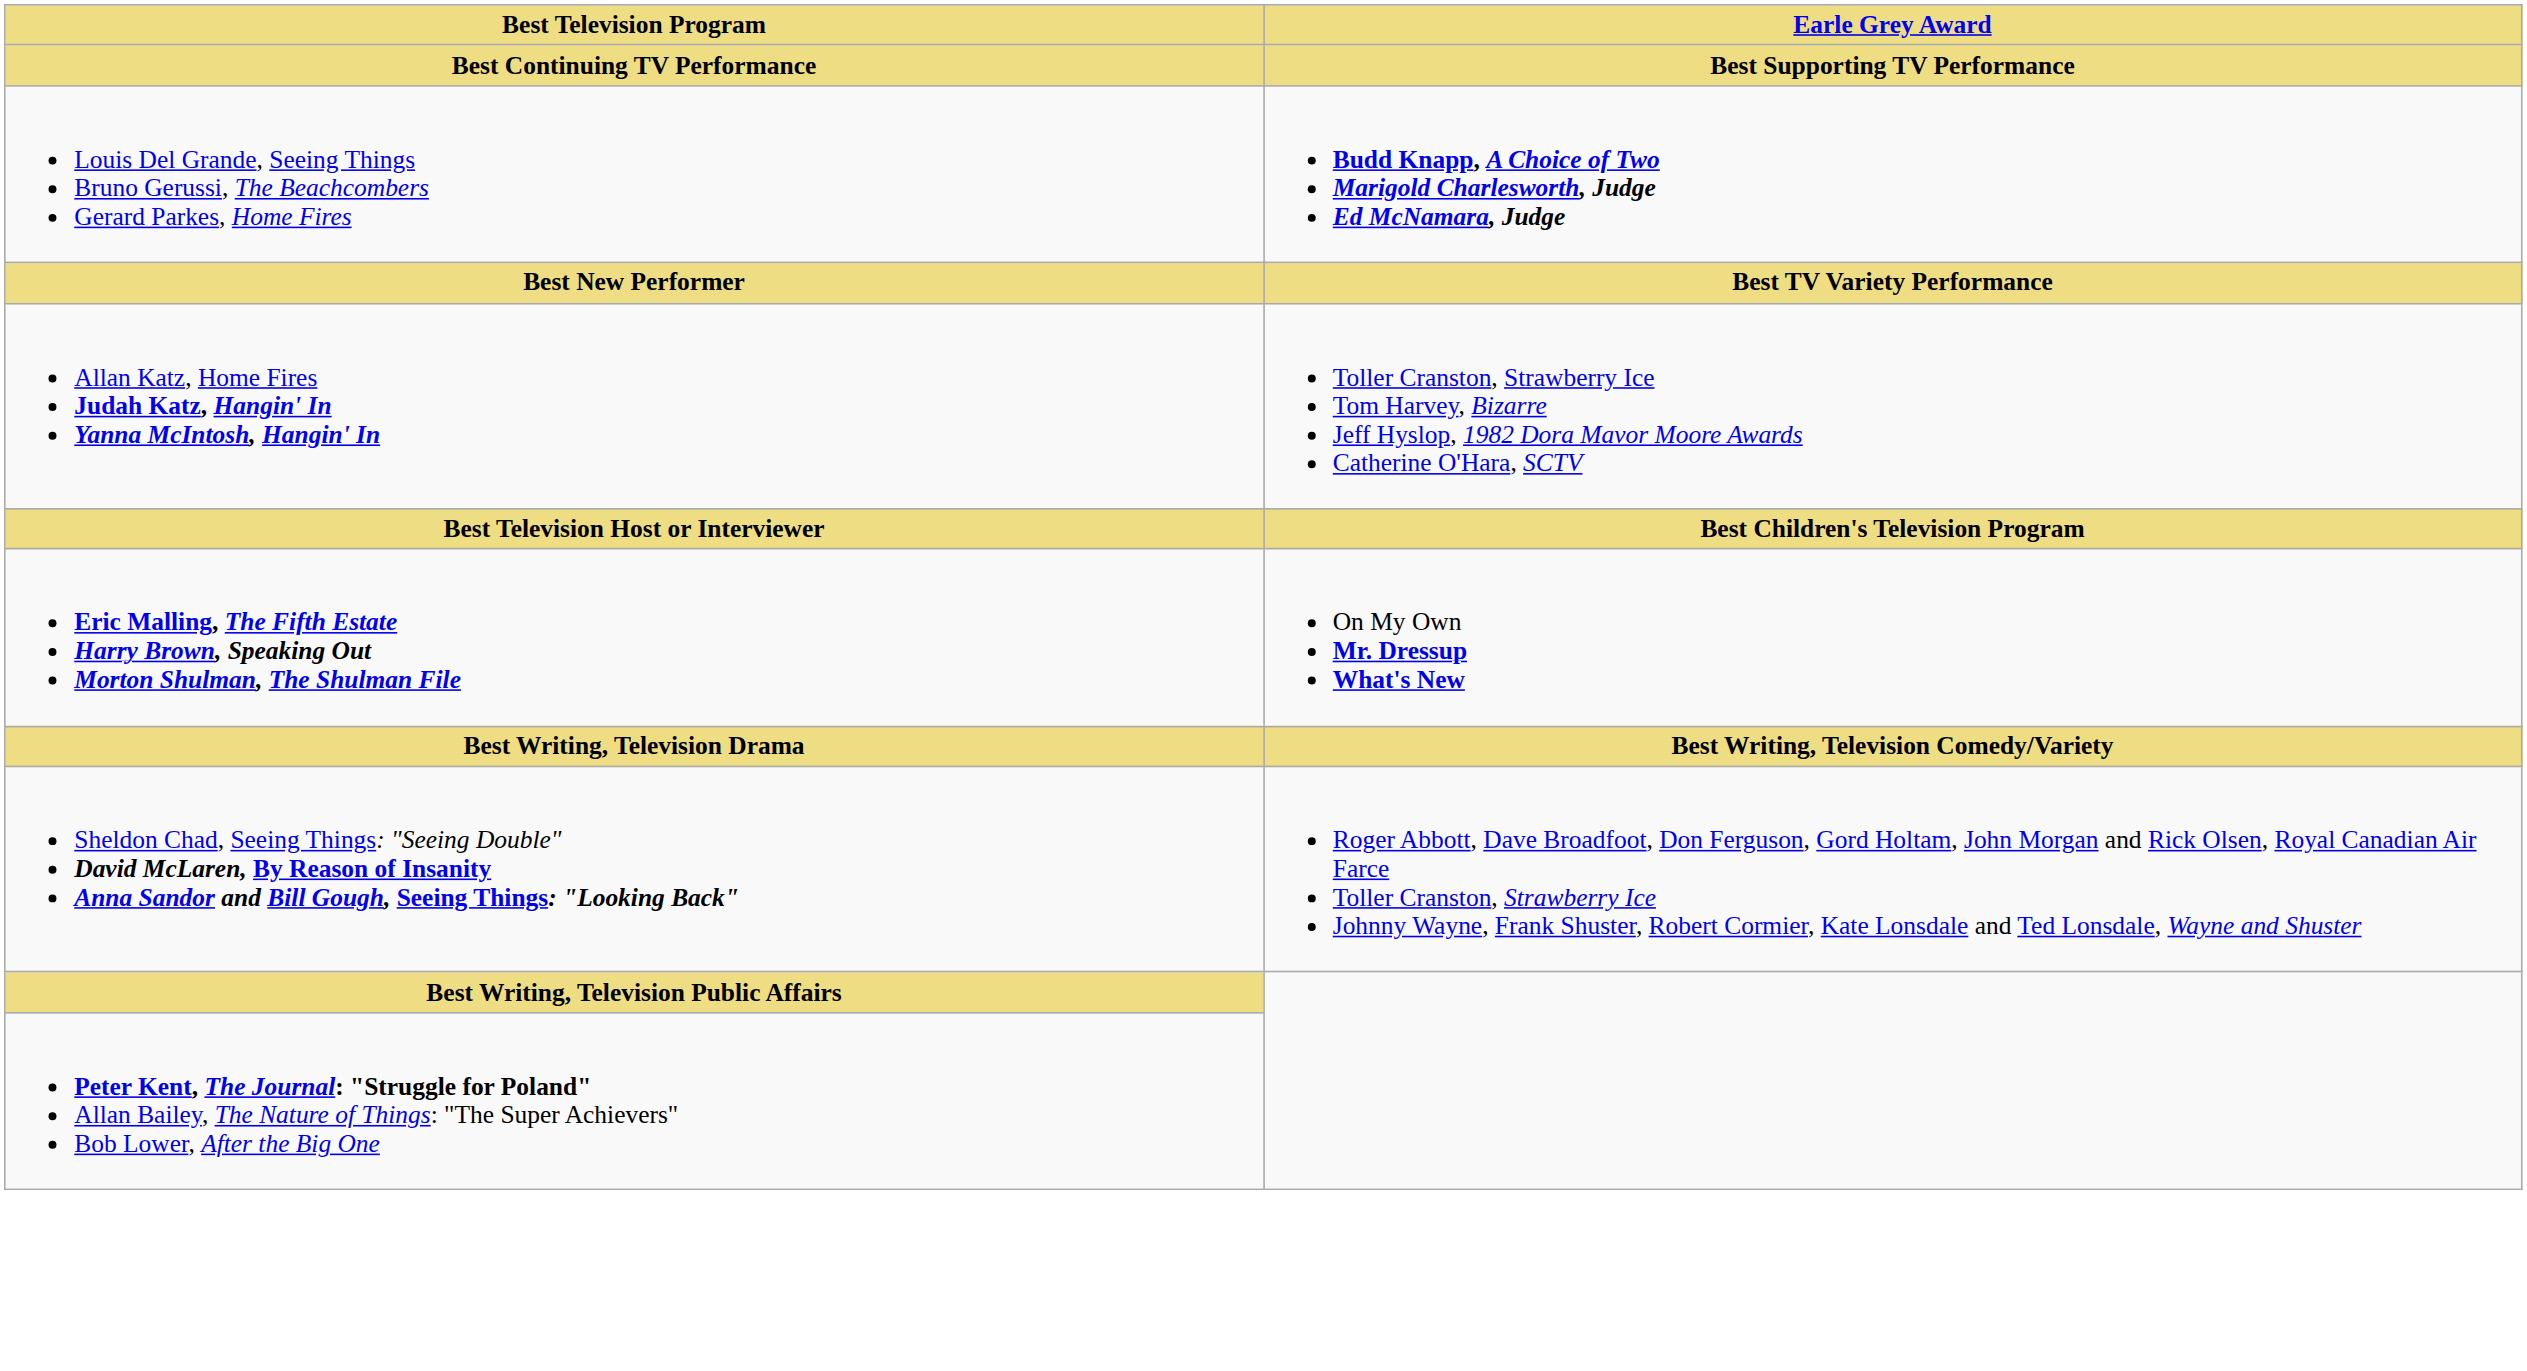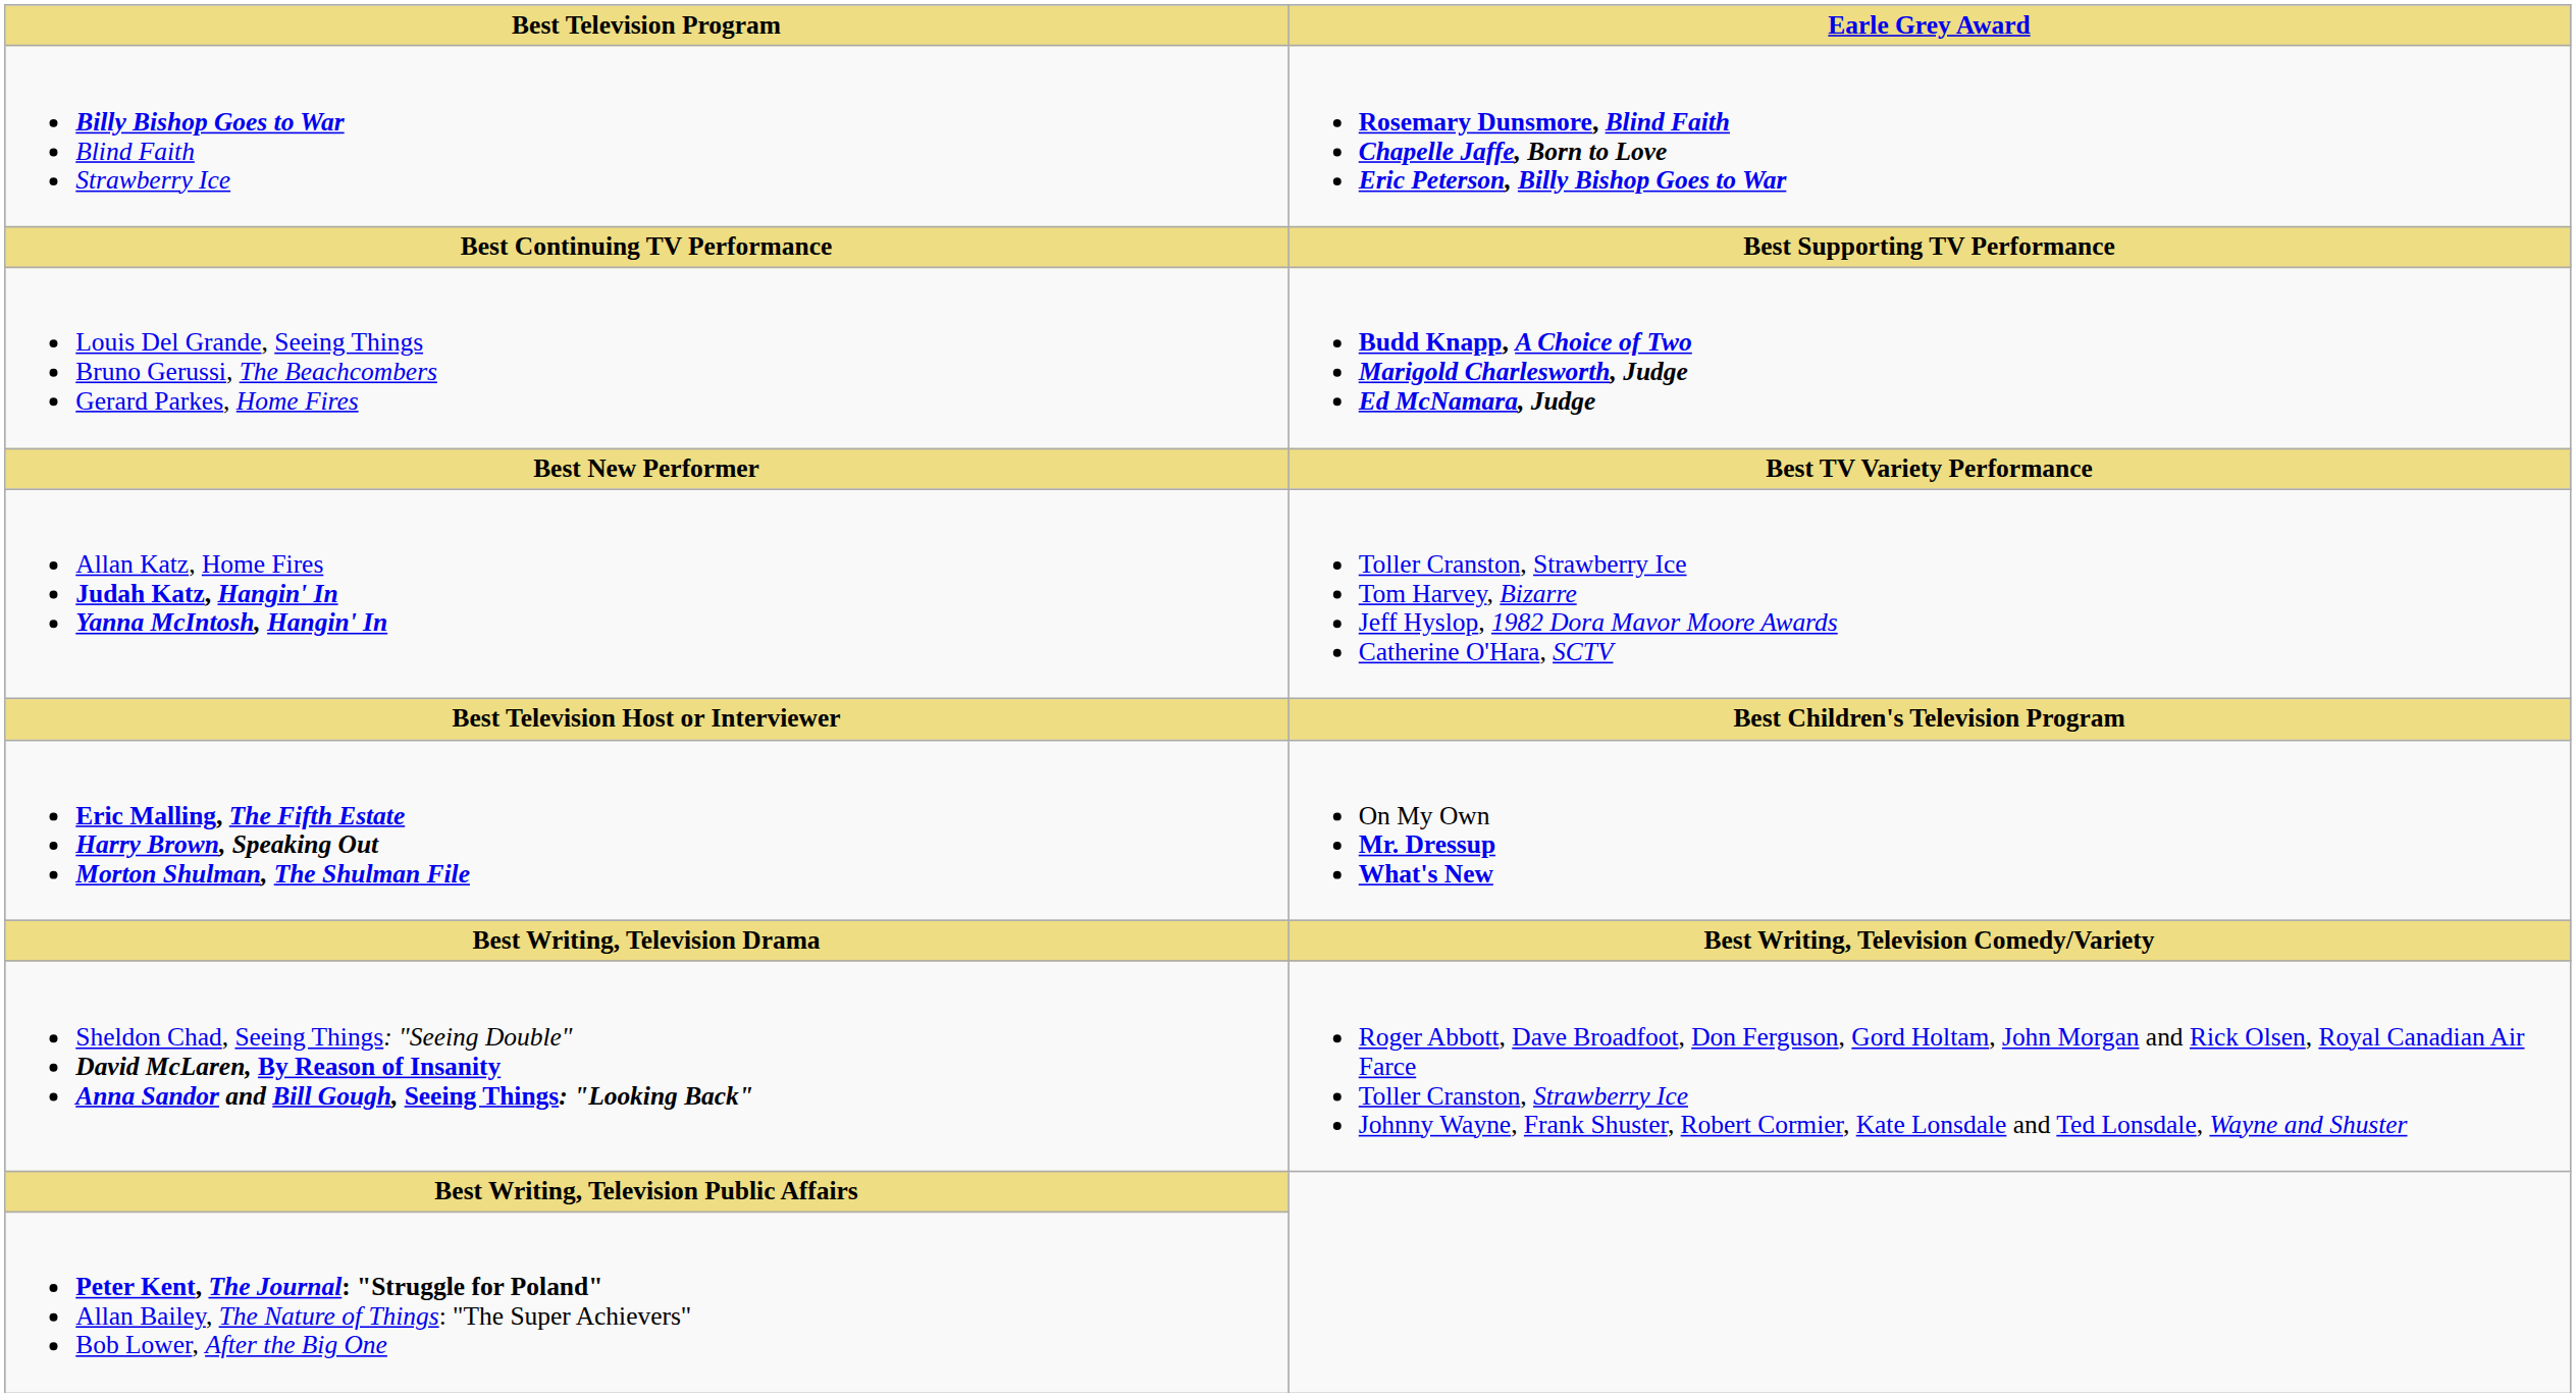 <table class=wikitable width="100%">
 <tr>
 <th style="background:#EEDD82; width:50%">Best Television Program</th>
 <th style="background:#EEDD82; width:50%"><a href='#'>Earle Grey Award</a></th>
+</tr>
+<tr>
+<td valign="top"><br><ul><li> <strong><em><a href='#'>Billy Bishop Goes to War</a></em></strong></li><li><em><a href='#'>Blind Faith</a></em></li><li><em><a href='#'>Strawberry Ice</a></em></li></ul></td>
+<td valign="top"><br><ul><li> <strong><a href='#'>Rosemary Dunsmore</a>, <em><a href='#'>Blind Faith</a><strong><em></li><li><a href='#'>Chapelle Jaffe</a>, </em>Born to Love<em></li><li><a href='#'>Eric Peterson</a>, </em><a href='#'>Billy Bishop Goes to War</a><em></li></ul></td>
 </tr>
 <tr>
 <th style="background:#EEDD82; width:50%">Best Continuing TV Performance</th>
 <th style="background:#EEDD82; width:50%">Best Supporting TV Performance</th>
 </tr>
 <tr>
 <td valign="top"><br><ul><li> </strong><a href='#'>Louis Del Grande</a>, </em><a href='#'>Seeing Things</a></em></strong></li><li><a href='#'>Bruno Gerussi</a>, <em><a href='#'>The Beachcombers</a></em></li><li><a href='#'>Gerard Parkes</a>, <em><a href='#'>Home Fires</a></em></li></ul></td>
 <td valign="top"><br><ul><li> <strong><a href='#'>Budd Knapp</a>, <em><a href='#'>A Choice of Two</a><strong><em></li><li><a href='#'>Marigold Charlesworth</a>, </em>Judge<em></li><li><a href='#'>Ed McNamara</a>, </em>Judge<em></li></ul></td>
 </tr>
 <tr>
 <th style="background:#EEDD82; width:50%">Best New Performer</th>
 <th style="background:#EEDD82; width:50%">Best TV Variety Performance</th>
 </tr>
 <tr>
 <td valign="top"><br><ul><li> </strong><a href='#'>Allan Katz</a>, </em><a href='#'>Home Fires</a></em></strong></li><li> <strong><a href='#'>Judah Katz</a>, <em><a href='#'>Hangin' In</a><strong><em></li><li><a href='#'>Yanna McIntosh</a>, </em><a href='#'>Hangin' In</a><em></li></ul></td>
 <td valign="top"><br><ul><li> </strong><a href='#'>Toller Cranston</a>, </em><a href='#'>Strawberry Ice</a></em></strong></li><li><a href='#'>Tom Harvey</a>, <em><a href='#'>Bizarre</a></em></li><li><a href='#'>Jeff Hyslop</a>, <em><a href='#'>1982 Dora Mavor Moore Awards</a></em></li><li><a href='#'>Catherine O'Hara</a>, <em><a href='#'>SCTV</a></em></li></ul></td>
 </tr>
 <tr>
 <th style="background:#EEDD82; width:50%">Best Television Host or Interviewer</th>
 <th style="background:#EEDD82; width:50%">Best Children's Television Program</th>
 </tr>
 <tr>
 <td valign="top"><br><ul><li> <strong><a href='#'>Eric Malling</a>, <em><a href='#'>The Fifth Estate</a><strong><em></li><li><a href='#'>Harry Brown</a>, </em>Speaking Out<em></li><li><a href='#'>Morton Shulman</a>, </em><a href='#'>The Shulman File</a><em></li></ul></td>
 <td valign="top"><br><ul><li> </em></strong>On My Own<strong><em></li><li></em><a href='#'>Mr. Dressup</a><em></li><li></em><a href='#'>What's New</a><em></li></ul></td>
 </tr>
 <tr>
 <th style="background:#EEDD82; width:50%">Best Writing, Television Drama</th>
 <th style="background:#EEDD82; width:50%">Best Writing, Television Comedy/Variety</th>
 </tr>
 <tr>
 <td valign="top"><br><ul><li> </strong><a href='#'>Sheldon Chad</a>, </em><a href='#'>Seeing Things</a><em>: "Seeing Double"<strong></li><li>David McLaren, </em><a href='#'>By Reason of Insanity</a><em></li><li><a href='#'>Anna Sandor</a> and <a href='#'>Bill Gough</a>, </em><a href='#'>Seeing Things</a><em>: "Looking Back"</li></ul></td>
 <td valign="top"><br><ul><li> </strong><a href='#'>Roger Abbott</a>, <a href='#'>Dave Broadfoot</a>, <a href='#'>Don Ferguson</a>, <a href='#'>Gord Holtam</a>, <a href='#'>John Morgan</a> and <a href='#'>Rick Olsen</a>, </em><a href='#'>Royal Canadian Air Farce</a></em></strong></li><li><a href='#'>Toller Cranston</a>, <em><a href='#'>Strawberry Ice</a></em></li><li><a href='#'>Johnny Wayne</a>, <a href='#'>Frank Shuster</a>, <a href='#'>Robert Cormier</a>, <a href='#'>Kate Lonsdale</a> and <a href='#'>Ted Lonsdale</a>, <em><a href='#'>Wayne and Shuster</a></em></li></ul></td>
 </tr>
 <tr>
 <th style="background:#EEDD82; width:50%">Best Writing, Television Public Affairs</th>
 </tr>
 <tr>
 <td valign="top"><br><ul><li> <strong><a href='#'>Peter Kent</a>, <em><a href='#'>The Journal</a></em>: "Struggle for Poland"</strong></li><li><a href='#'>Allan Bailey</a>, <em><a href='#'>The Nature of Things</a></em>: "The Super Achievers"</li><li><a href='#'>Bob Lower</a>, <em><a href='#'>After the Big One</a></em></li></ul></td>
 </tr>
 </table>
